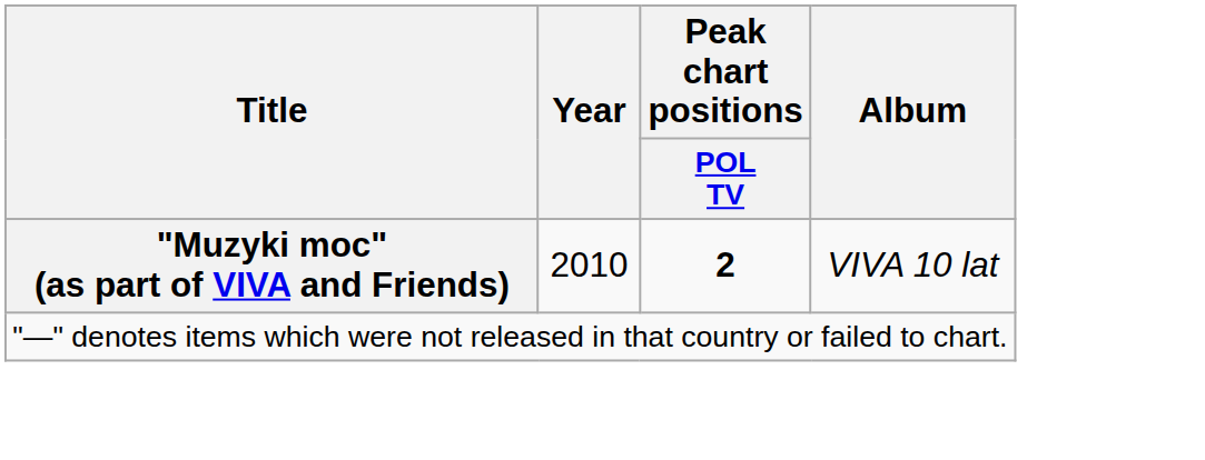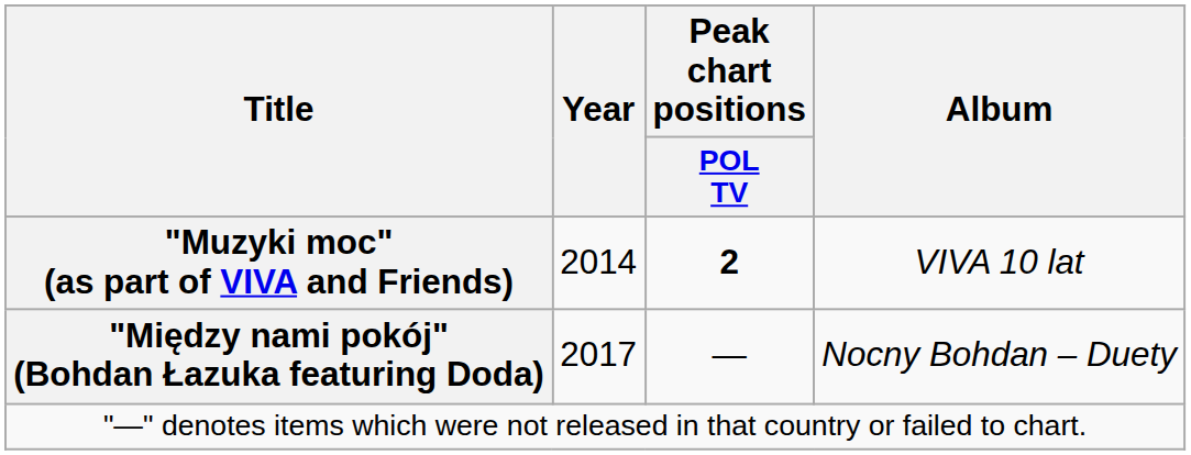 <table class="wikitable plainrowheaders" style="text-align:center;">
 <tr>
 <th scope="col" rowspan="2">Title</th>
 <th scope="col" rowspan="2">Year</th>
 <th>Peak chart positions</th>
 <th scope="col" rowspan="2">Album</th>
 </tr>
 <tr>
 <th scope="col" style="width:3em;font-size:85%;"><a href='#'>POL<br>TV</a><br></th>
 </tr>
 <tr>
 <th scope="row">"Muzyki moc"<br><span>(as part of <a href='#'>VIVA</a> and Friends)</span></th>
-<td>2010</td>
+<td>2014</td>
 <td><strong>2</strong></td>
 <td><em>VIVA 10 lat</em></td>
+</tr>
+<tr>
+<th scope="row">"Między nami pokój"<br><span>(Bohdan Łazuka featuring Doda)</span></th>
+<td>2017</td>
+<td>—</td>
+<td><em>Nocny Bohdan – Duety</em></td>
 </tr>
 <tr>
 <td colspan="4" style="font-size:85%">"—" denotes items which were not released in that country or failed to chart.</td>
 </tr>
 </table>
